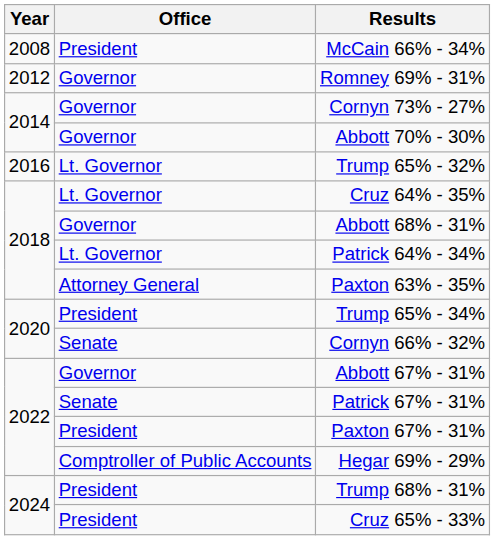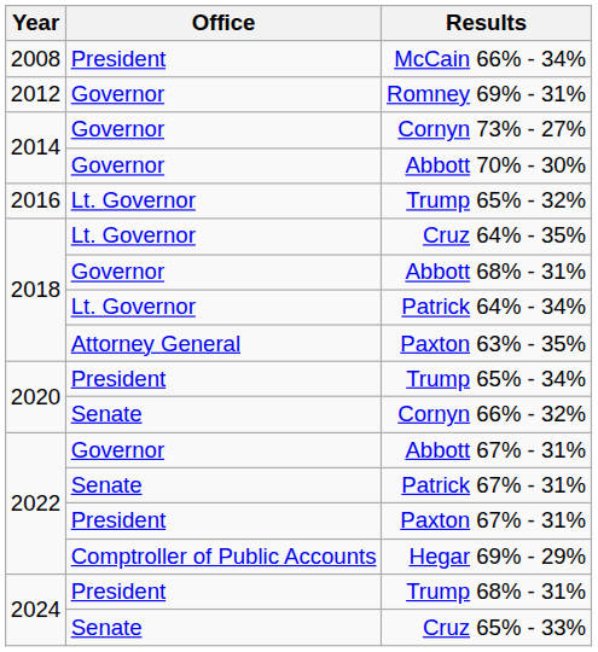 <table class=wikitable>
 <tr>
 <th>Year</th>
 <th>Office</th>
 <th>Results</th>
 </tr>
 <tr>
 <td>2008</td>
 <td><a href='#'>President</a></td>
 <td align="right" ><a href='#'>McCain</a> 66% - 34%</td>
 </tr>
 <tr>
 <td>2012</td>
 <td><a href='#'>Governor</a></td>
 <td align="right" ><a href='#'>Romney</a> 69% - 31%</td>
 </tr>
 <tr>
 <td rowspan=2>2014</td>
 <td><a href='#'>Governor</a></td>
 <td align="right" ><a href='#'>Cornyn</a> 73% - 27%</td>
 </tr>
 <tr>
 <td><a href='#'>Governor</a></td>
 <td align="right" ><a href='#'>Abbott</a> 70% - 30%</td>
 </tr>
 <tr>
 <td>2016</td>
 <td><a href='#'>Lt. Governor</a></td>
 <td align="right" ><a href='#'>Trump</a> 65% - 32%</td>
 </tr>
 <tr>
 <td rowspan=4>2018</td>
 <td><a href='#'>Lt. Governor</a></td>
 <td align="right" ><a href='#'>Cruz</a> 64% - 35%</td>
 </tr>
 <tr>
 <td><a href='#'>Governor</a></td>
 <td align="right" ><a href='#'>Abbott</a> 68% - 31%</td>
 </tr>
 <tr>
 <td><a href='#'>Lt. Governor</a></td>
 <td align="right" ><a href='#'>Patrick</a> 64% - 34%</td>
 </tr>
 <tr>
 <td><a href='#'>Attorney General</a></td>
 <td align="right" ><a href='#'>Paxton</a> 63% - 35%</td>
 </tr>
 <tr>
 <td rowspan=2>2020</td>
 <td><a href='#'>President</a></td>
 <td align="right" ><a href='#'>Trump</a> 65% - 34%</td>
 </tr>
 <tr>
 <td><a href='#'>Senate</a></td>
 <td align="right" ><a href='#'>Cornyn</a> 66% - 32%</td>
 </tr>
 <tr>
 <td rowspan=4>2022</td>
 <td><a href='#'>Governor</a></td>
 <td align="right" ><a href='#'>Abbott</a> 67% - 31%</td>
 </tr>
 <tr>
 <td><a href='#'>Senate</a></td>
 <td align="right" ><a href='#'>Patrick</a> 67% - 31%</td>
 </tr>
 <tr>
 <td><a href='#'>President</a></td>
 <td align="right" ><a href='#'>Paxton</a> 67% - 31%</td>
 </tr>
 <tr>
 <td><a href='#'>Comptroller of Public Accounts</a></td>
 <td align="right" ><a href='#'>Hegar</a> 69% - 29%</td>
 </tr>
 <tr>
 <td rowspan=2>2024</td>
 <td><a href='#'>President</a></td>
 <td align="right" ><a href='#'>Trump</a> 68% - 31%</td>
 </tr>
 <tr>
-<td><a href='#'>President</a></td>
+<td><a href='#'>Senate</a></td>
 <td align="right" ><a href='#'>Cruz</a> 65% - 33%</td>
 </tr>
 </table>
